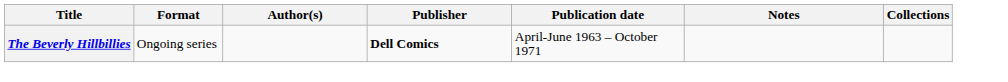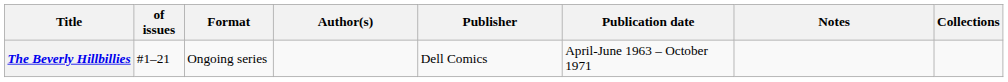 <table class="wikitable">
 <tr>
 <th>Title</th>
+<th style="width:40pt"> of issues</th>
 <th style="width:75pt">Format</th>
 <th style="width:125pt">Author(s)</th>
 <th style="width:125pt">Publisher</th>
 <th style="width:150pt">Publication date</th>
 <th style="width:175pt">Notes</th>
 <th>Collections</th>
 </tr>
 <tr>
 <th><em><a href='#'>The Beverly Hillbillies</a></em></th>
+<td>#1–21</td>
 <td>Ongoing series</td>
 <td></td>
-<td><strong>Dell Comics</strong></td>
+<td>Dell Comics</td>
 <td>April-June 1963 – October 1971</td>
 <td></td>
 <td></td>
 </tr>
 </table>
